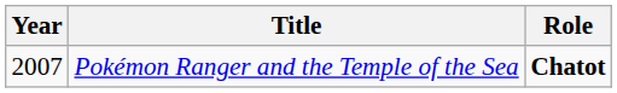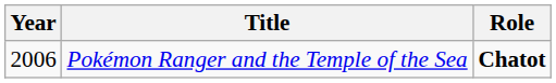 <table class="wikitable">
 <tr>
 <th>Year</th>
 <th>Title</th>
 <th>Role</th>
 </tr>
 <tr>
-<td>2007</td>
+<td>2006</td>
 <td><em><a href='#'>Pokémon Ranger and the Temple of the Sea</a></em></td>
 <td><strong>Chatot</strong></td>
 </tr>
 </table>
